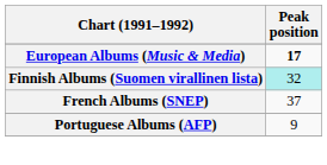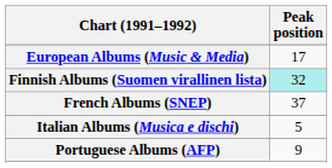 <table class="wikitable sortable plainrowheaders" style="text-align:center">
 <tr>
 <th scope="col">Chart (1991–1992)</th>
 <th scope="col">Peak<br>position</th>
 </tr>
 <tr>
 </tr>
 <tr>
 </tr>
 <tr>
 </tr>
 <tr>
 <th scope="row"><a href='#'>European Albums</a> (<em><a href='#'>Music & Media</a></em>)</th>
-<td><strong>17</strong></td>
+<td>17</td>
 </tr>
 <tr>
 <th scope="row">Finnish Albums (<a href='#'>Suomen virallinen lista</a>)</th>
 <td style="background: paleturquoise;">32</td>
 </tr>
 <tr>
 <th scope="row">French Albums (<a href='#'>SNEP</a>)</th>
 <td>37</td>
 </tr>
 <tr>
+</tr>
+<tr>
+<th scope="row">Italian Albums (<em><a href='#'>Musica e dischi</a></em>)</th>
+<td>5</td>
 </tr>
 <tr>
 </tr>
 <tr>
 </tr>
 <tr>
 <th scope="row">Portuguese Albums (<a href='#'>AFP</a>)</th>
 <td>9</td>
 </tr>
 <tr>
 </tr>
 <tr>
 </tr>
 <tr>
 </tr>
 <tr>
 </tr>
 <tr>
 </tr>
 <tr>
 </tr>
 </table>
